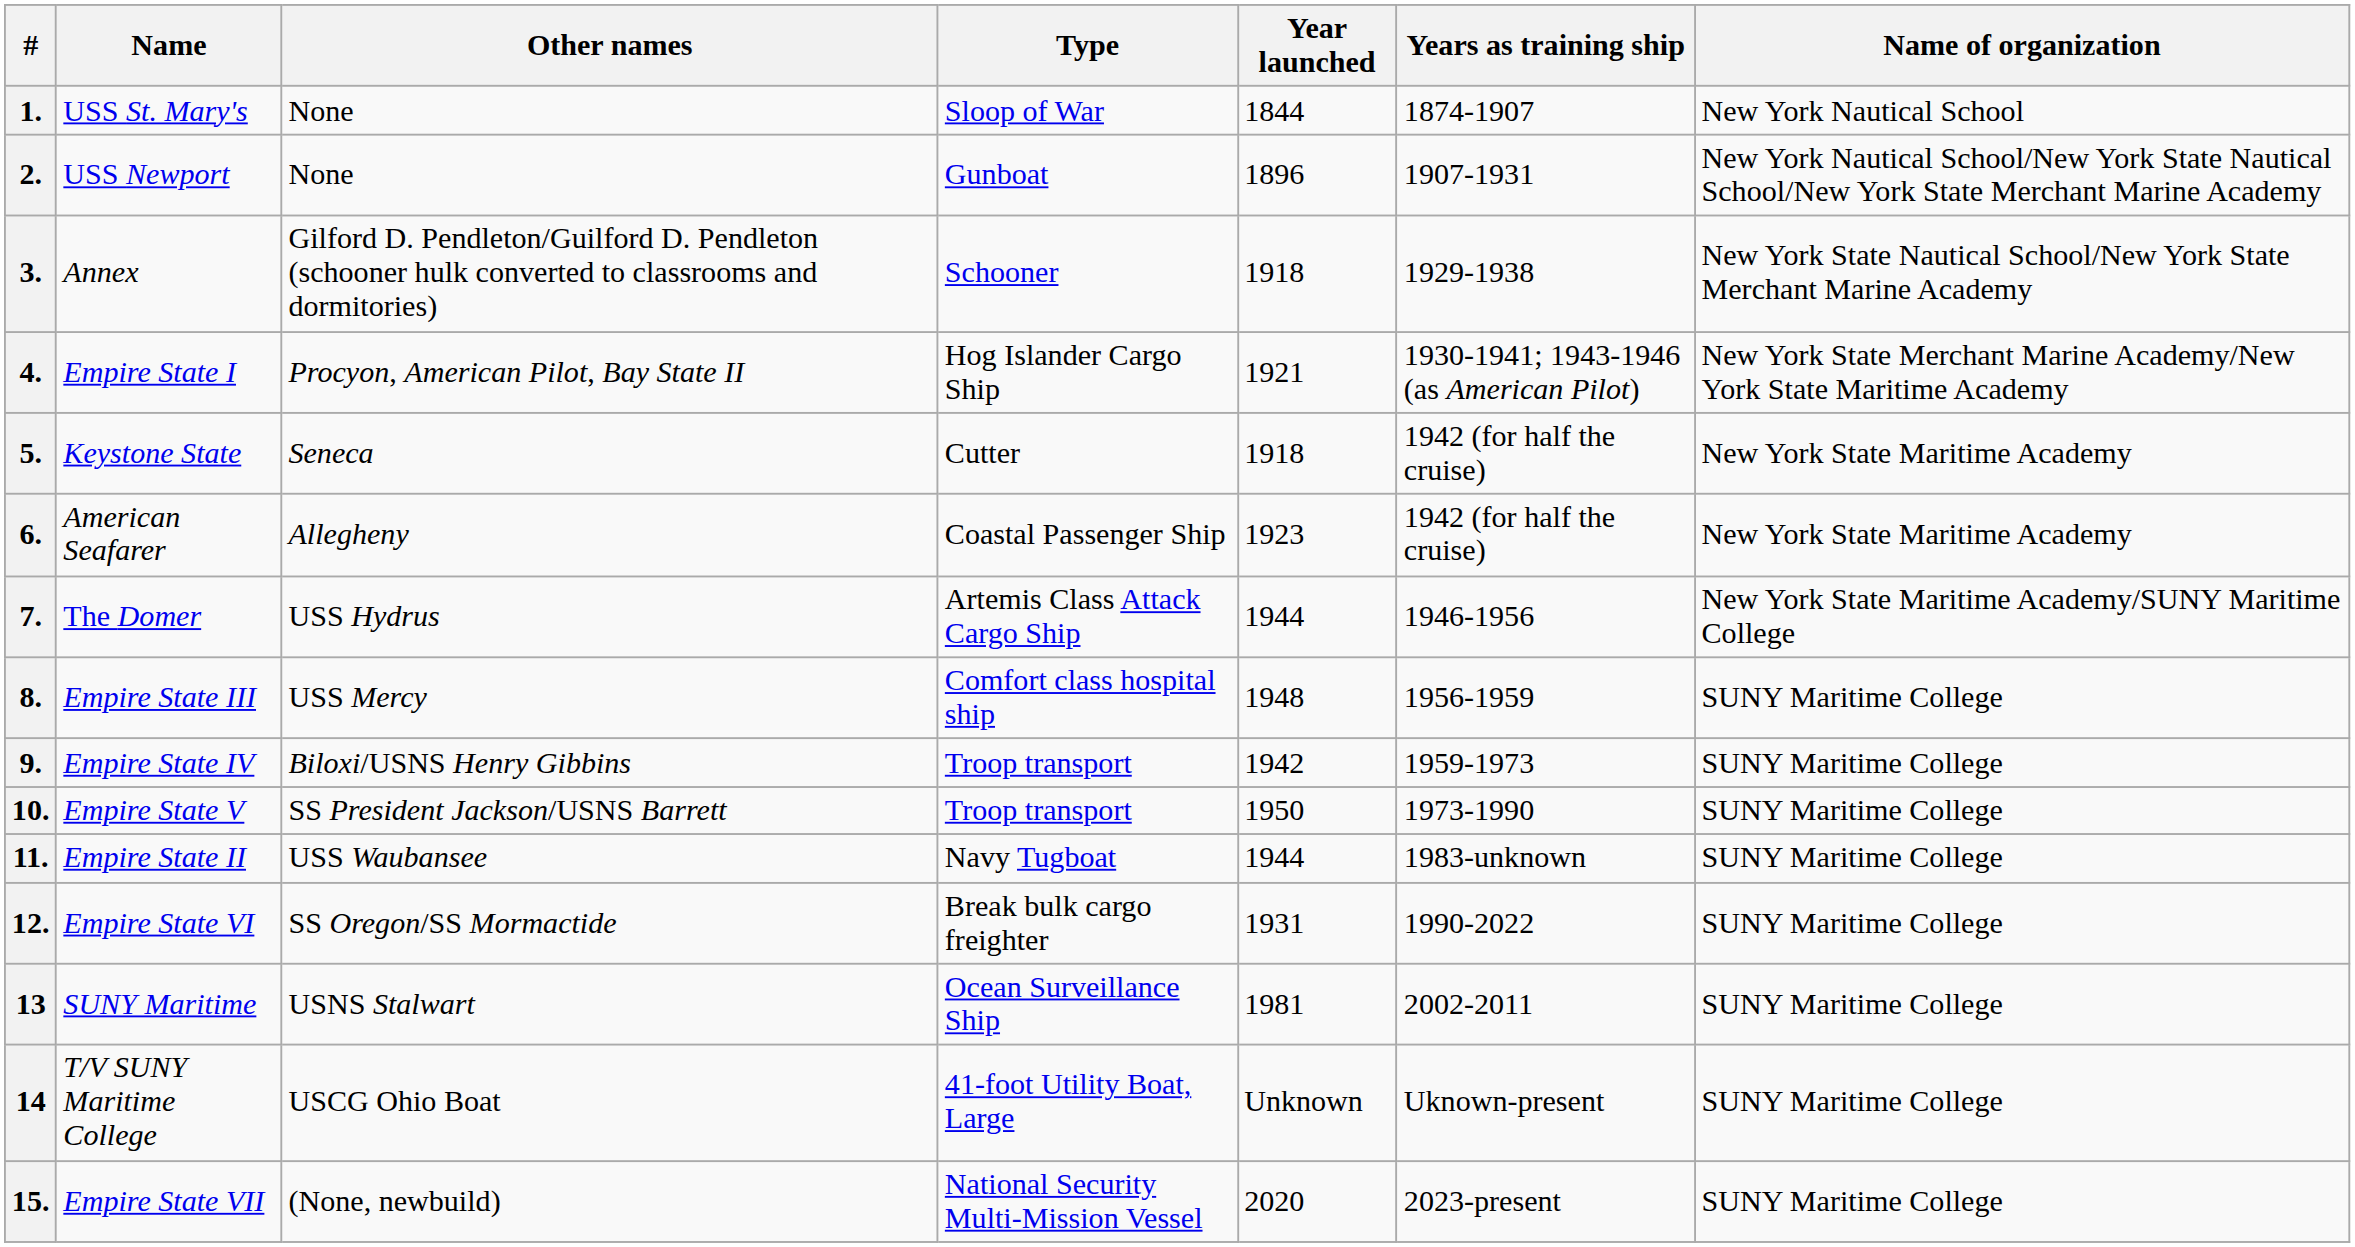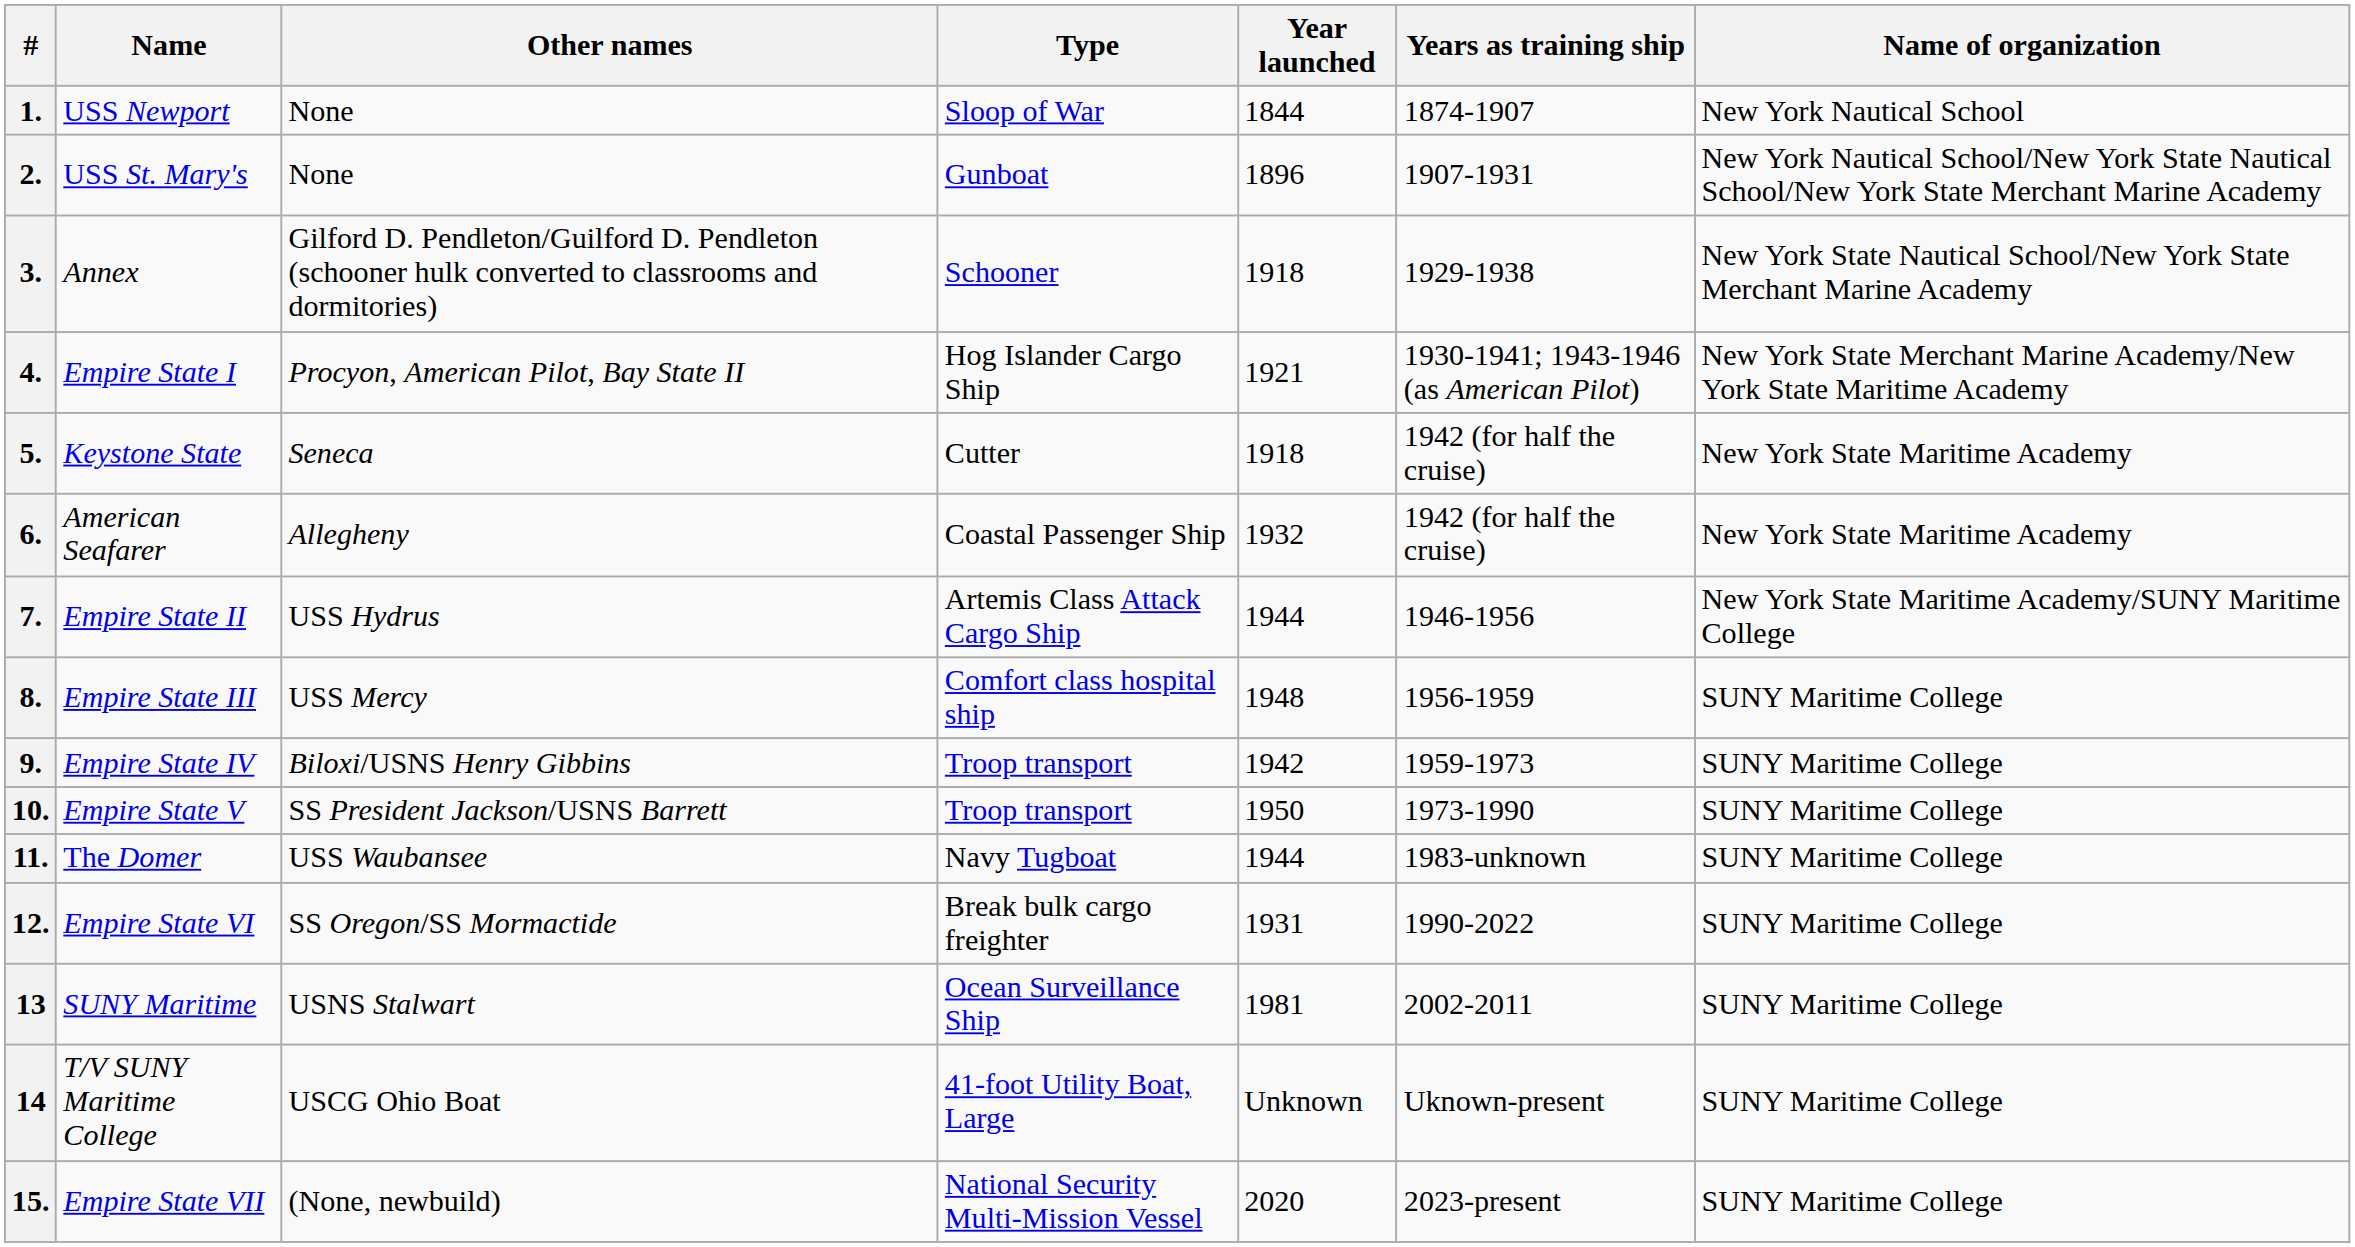 <table class="wikitable">
 <tr>
 <th>#</th>
 <th>Name</th>
 <th>Other names</th>
 <th>Type</th>
 <th>Year launched</th>
 <th>Years as training ship</th>
 <th>Name of organization</th>
 </tr>
 <tr>
 <th>1.</th>
-<td><a href='#'>USS <em>St. Mary's</em></a></td>
+<td><a href='#'>USS <em>Newport</em></a></td>
 <td>None</td>
 <td><a href='#'>Sloop of War</a></td>
 <td>1844</td>
 <td>1874-1907</td>
 <td>New York Nautical School</td>
 </tr>
 <tr>
 <th>2.</th>
-<td><a href='#'>USS <em>Newport</em></a></td>
+<td><a href='#'>USS <em>St. Mary's</em></a></td>
 <td>None</td>
 <td><a href='#'>Gunboat</a></td>
 <td>1896</td>
 <td>1907-1931</td>
 <td>New York Nautical School/New York State Nautical School/New York State Merchant Marine Academy</td>
 </tr>
 <tr>
 <th>3.</th>
 <td><em>Annex</em></td>
 <td>Gilford D. Pendleton/Guilford D. Pendleton (schooner hulk converted to classrooms and dormitories)</td>
 <td><a href='#'>Schooner</a></td>
 <td>1918</td>
 <td>1929-1938</td>
 <td>New York State Nautical School/New York State Merchant Marine Academy</td>
 </tr>
 <tr>
 <th>4.</th>
 <td><a href='#'><em>Empire State I</em></a></td>
 <td><em>Procyon</em>, <em>American Pilot</em>, <em>Bay State II</em></td>
 <td>Hog Islander Cargo Ship</td>
 <td>1921</td>
 <td>1930-1941; 1943-1946 (as <em>American Pilot</em>)</td>
 <td>New York State Merchant Marine Academy/New York State Maritime Academy</td>
 </tr>
 <tr>
 <th>5.</th>
 <td><a href='#'><em>Keystone State</em></a></td>
 <td><em>Seneca</em></td>
 <td>Cutter</td>
 <td>1918</td>
 <td>1942 (for half the cruise)</td>
 <td>New York State Maritime Academy</td>
 </tr>
 <tr>
 <th>6.</th>
 <td><em>American Seafarer</em> </td>
 <td><em>Allegheny</em></td>
 <td>Coastal Passenger Ship</td>
-<td>1923</td>
+<td>1932</td>
 <td>1942 (for half the cruise)</td>
 <td>New York State Maritime Academy</td>
 </tr>
 <tr>
 <th>7.</th>
-<td><a href='#'>The <em>Domer</em></a></td>
+<td><a href='#'><em>Empire State II</em></a></td>
 <td>USS <em>Hydrus</em></td>
 <td>Artemis Class <a href='#'>Attack Cargo Ship</a></td>
 <td>1944</td>
 <td>1946-1956</td>
 <td>New York State Maritime Academy/SUNY Maritime College</td>
 </tr>
 <tr>
 <th>8.</th>
 <td><a href='#'><em>Empire State III</em></a></td>
 <td>USS <em>Mercy</em></td>
 <td><a href='#'>Comfort class hospital ship</a></td>
 <td>1948</td>
 <td>1956-1959</td>
 <td>SUNY Maritime College</td>
 </tr>
 <tr>
 <th>9.</th>
 <td><a href='#'><em>Empire State IV</em></a></td>
 <td><em>Biloxi</em>/USNS <em>Henry Gibbins</em></td>
 <td><a href='#'>Troop transport</a></td>
 <td>1942</td>
 <td>1959-1973</td>
 <td>SUNY Maritime College</td>
 </tr>
 <tr>
 <th>10.</th>
 <td><a href='#'><em>Empire State V</em></a></td>
 <td>SS <em>President Jackson</em>/USNS <em>Barrett</em></td>
 <td><a href='#'>Troop transport</a></td>
 <td>1950</td>
 <td>1973-1990</td>
 <td>SUNY Maritime College</td>
 </tr>
 <tr>
 <th>11.</th>
-<td><a href='#'><em>Empire State II</em></a></td>
+<td><a href='#'>The <em>Domer</em></a></td>
 <td>USS <em>Waubansee</em></td>
 <td>Navy <a href='#'>Tugboat</a></td>
 <td>1944</td>
 <td>1983-unknown</td>
 <td>SUNY Maritime College</td>
 </tr>
 <tr>
 <th>12.</th>
 <td><em><a href='#'>Empire State VI</a></em> </td>
 <td>SS <em>Oregon</em>/SS <em>Mormactide</em></td>
 <td>Break bulk cargo freighter</td>
 <td>1931</td>
 <td>1990-2022</td>
 <td>SUNY Maritime College</td>
 </tr>
 <tr>
 <th>13</th>
 <td><a href='#'><em>SUNY Maritime</em></a></td>
 <td>USNS <em>Stalwart</em></td>
 <td><a href='#'>Ocean Surveillance Ship</a></td>
 <td>1981</td>
 <td>2002-2011</td>
 <td>SUNY Maritime College</td>
 </tr>
 <tr>
 <th>14</th>
 <td><em>T/V SUNY Maritime College</em> </td>
 <td>USCG Ohio Boat</td>
 <td><a href='#'>41-foot Utility Boat, Large</a></td>
 <td>Unknown</td>
 <td>Uknown-present</td>
 <td>SUNY Maritime College</td>
 </tr>
 <tr>
 <th>15.</th>
 <td><em><a href='#'>Empire State VII</a></em> </td>
 <td>(None, newbuild)</td>
 <td><a href='#'>National Security Multi-Mission Vessel</a></td>
 <td>2020</td>
 <td>2023-present</td>
 <td>SUNY Maritime College</td>
 </tr>
 </table>
